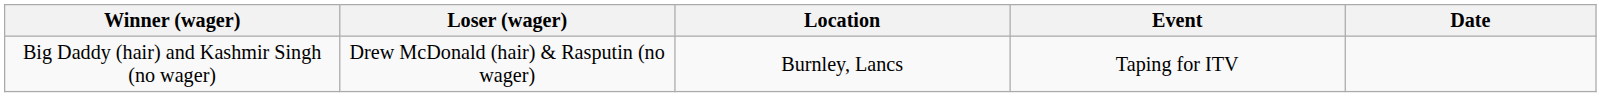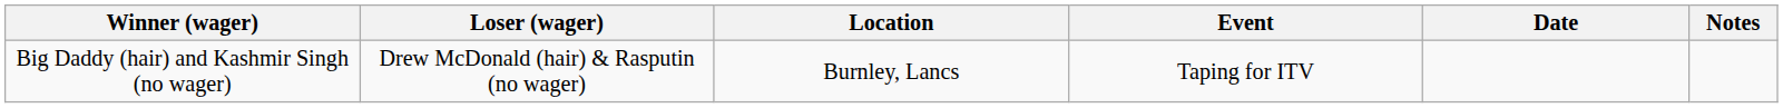 <table class="wikitable sortable" width=100%  style="text-align: center">
 <tr>
 <th width=20% scope="col">Winner (wager)</th>
 <th width=20% scope="col">Loser (wager)</th>
 <th width=20% scope="col">Location</th>
 <th width=20% scope="col">Event</th>
 <th width=15% scope="col">Date</th>
+<th class="unsortable" width=5% scope="col">Notes</th>
 </tr>
 <tr>
 <td>Big Daddy (hair) and Kashmir Singh (no wager)</td>
 <td>Drew McDonald (hair) & Rasputin (no wager)</td>
 <td>Burnley, Lancs</td>
 <td>Taping for ITV</td>
 <td></td>
+<td></td>
 </tr>
 </table>
